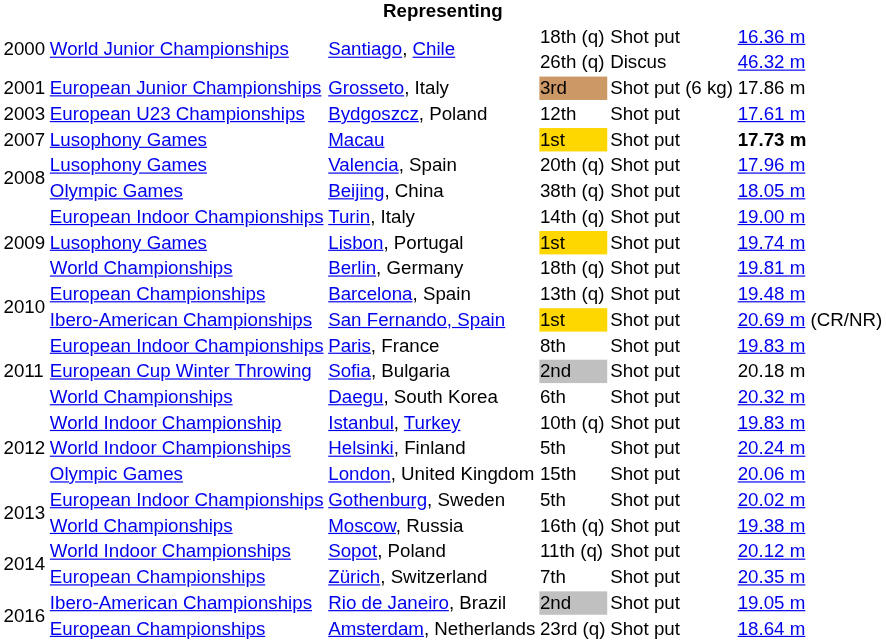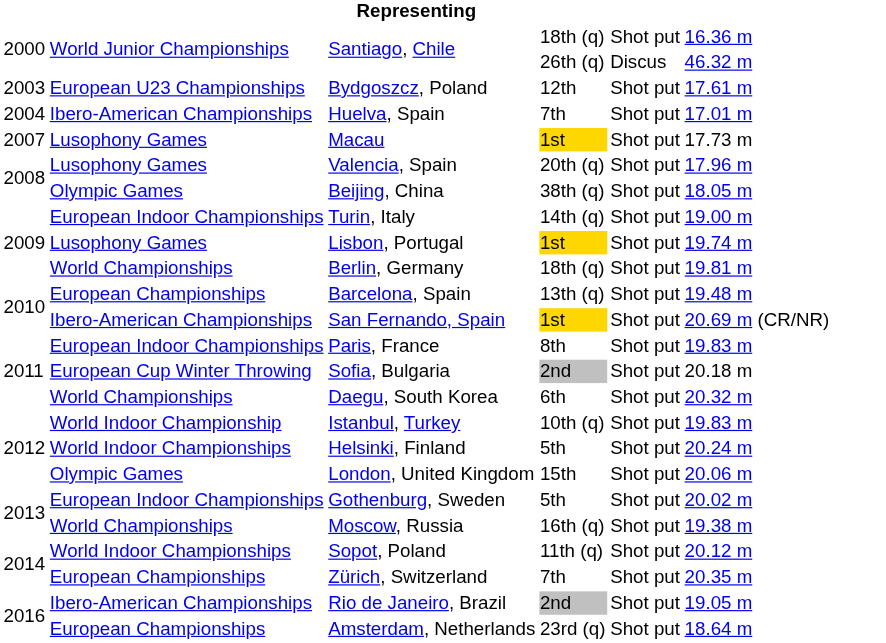 <table>
 <tr>
 <th colspan="6">Representing </th>
 </tr>
 <tr>
 <td rowspan=2>2000</td>
 <td rowspan=2><a href='#'>World Junior Championships</a></td>
 <td rowspan=2><a href='#'>Santiago</a>, <a href='#'>Chile</a></td>
 <td>18th (q)</td>
 <td>Shot put</td>
 <td><a href='#'>16.36 m</a></td>
 </tr>
 <tr>
 <td>26th (q)</td>
 <td>Discus</td>
 <td><a href='#'>46.32 m</a></td>
 </tr>
 <tr>
-<td>2001</td>
-<td><a href='#'>European Junior Championships</a></td>
-<td><a href='#'>Grosseto</a>, Italy</td>
-<td bgcolor="cc9966">3rd</td>
-<td>Shot put (6 kg)</td>
-<td>17.86 m</td>
-</tr>
-<tr>
 <td>2003</td>
 <td><a href='#'>European U23 Championships</a></td>
 <td><a href='#'>Bydgoszcz</a>, Poland</td>
 <td>12th</td>
 <td>Shot put</td>
 <td><a href='#'>17.61 m</a></td>
 </tr>
 <tr>
+<td>2004</td>
+<td><a href='#'>Ibero-American Championships</a></td>
+<td><a href='#'>Huelva</a>, Spain</td>
+<td>7th</td>
+<td>Shot put</td>
+<td><a href='#'>17.01 m</a></td>
+</tr>
+<tr>
 <td>2007</td>
 <td><a href='#'>Lusophony Games</a></td>
 <td><a href='#'>Macau</a></td>
 <td bgcolor="gold">1st</td>
 <td>Shot put</td>
-<td><strong>17.73 m</strong></td>
+<td>17.73 m</td>
 </tr>
 <tr>
 <td rowspan=2>2008</td>
 <td><a href='#'>Lusophony Games</a></td>
 <td><a href='#'>Valencia</a>, Spain</td>
 <td>20th (q)</td>
 <td>Shot put</td>
 <td><a href='#'>17.96 m</a></td>
 </tr>
 <tr>
 <td><a href='#'>Olympic Games</a></td>
 <td><a href='#'>Beijing</a>, China</td>
 <td>38th (q)</td>
 <td>Shot put</td>
 <td><a href='#'>18.05 m</a></td>
 </tr>
 <tr>
 <td rowspan=3>2009</td>
 <td><a href='#'>European Indoor Championships</a></td>
 <td><a href='#'>Turin</a>, Italy</td>
 <td>14th (q)</td>
 <td>Shot put</td>
 <td><a href='#'>19.00 m</a></td>
 </tr>
 <tr>
 <td><a href='#'>Lusophony Games</a></td>
 <td><a href='#'>Lisbon</a>, Portugal</td>
 <td bgcolor="gold">1st</td>
 <td>Shot put</td>
 <td><a href='#'>19.74 m</a></td>
 </tr>
 <tr>
 <td><a href='#'>World Championships</a></td>
 <td><a href='#'>Berlin</a>, Germany</td>
 <td>18th (q)</td>
 <td>Shot put</td>
 <td><a href='#'>19.81 m</a></td>
 </tr>
 <tr>
 <td rowspan=2>2010</td>
 <td><a href='#'>European Championships</a></td>
 <td><a href='#'>Barcelona</a>, Spain</td>
 <td>13th (q)</td>
 <td>Shot put</td>
 <td><a href='#'>19.48 m</a></td>
 </tr>
 <tr>
 <td><a href='#'>Ibero-American Championships</a></td>
 <td><a href='#'>San Fernando, Spain</a></td>
 <td bgcolor="gold">1st</td>
 <td>Shot put</td>
 <td><a href='#'>20.69 m</a> (CR/NR)</td>
 </tr>
 <tr>
 <td rowspan=3>2011</td>
 <td><a href='#'>European Indoor Championships</a></td>
 <td><a href='#'>Paris</a>, France</td>
 <td>8th</td>
 <td>Shot put</td>
 <td><a href='#'>19.83 m</a></td>
 </tr>
 <tr>
 <td><a href='#'>European Cup Winter Throwing</a></td>
 <td><a href='#'>Sofia</a>, Bulgaria</td>
 <td bgcolor="silver">2nd</td>
 <td>Shot put</td>
 <td>20.18 m</td>
 </tr>
 <tr>
 <td><a href='#'>World Championships</a></td>
 <td><a href='#'>Daegu</a>, South Korea</td>
 <td>6th</td>
 <td>Shot put</td>
 <td><a href='#'>20.32 m</a></td>
 </tr>
 <tr>
 <td rowspan=3>2012</td>
 <td><a href='#'>World Indoor Championship</a></td>
 <td><a href='#'>Istanbul</a>, <a href='#'>Turkey</a></td>
 <td>10th (q)</td>
 <td>Shot put</td>
 <td><a href='#'>19.83 m</a></td>
 </tr>
 <tr>
 <td><a href='#'>World Indoor Championships</a></td>
 <td><a href='#'>Helsinki</a>, Finland</td>
 <td>5th</td>
 <td>Shot put</td>
 <td><a href='#'>20.24 m</a></td>
 </tr>
 <tr>
 <td><a href='#'>Olympic Games</a></td>
 <td><a href='#'>London</a>, United Kingdom</td>
 <td>15th</td>
 <td>Shot put</td>
 <td><a href='#'>20.06 m</a></td>
 </tr>
 <tr>
 <td rowspan=2>2013</td>
 <td><a href='#'>European Indoor Championships</a></td>
 <td><a href='#'>Gothenburg</a>, Sweden</td>
 <td>5th</td>
 <td>Shot put</td>
 <td><a href='#'>20.02 m</a></td>
 </tr>
 <tr>
 <td><a href='#'>World Championships</a></td>
 <td><a href='#'>Moscow</a>, Russia</td>
 <td>16th (q)</td>
 <td>Shot put</td>
 <td><a href='#'>19.38 m</a></td>
 </tr>
 <tr>
 <td rowspan=2>2014</td>
 <td><a href='#'>World Indoor Championships</a></td>
 <td><a href='#'>Sopot</a>, Poland</td>
 <td>11th (q)</td>
 <td>Shot put</td>
 <td><a href='#'>20.12 m</a></td>
 </tr>
 <tr>
 <td><a href='#'>European Championships</a></td>
 <td><a href='#'>Zürich</a>, Switzerland</td>
 <td>7th</td>
 <td>Shot put</td>
 <td><a href='#'>20.35 m</a></td>
 </tr>
 <tr>
 <td rowspan=2>2016</td>
 <td><a href='#'>Ibero-American Championships</a></td>
 <td><a href='#'>Rio de Janeiro</a>, Brazil</td>
 <td bgcolor=silver>2nd</td>
 <td>Shot put</td>
 <td><a href='#'>19.05 m</a></td>
 </tr>
 <tr>
 <td><a href='#'>European Championships</a></td>
 <td><a href='#'>Amsterdam</a>, Netherlands</td>
 <td>23rd (q)</td>
 <td>Shot put</td>
 <td><a href='#'>18.64 m</a></td>
 </tr>
 </table>
